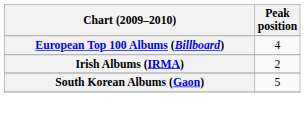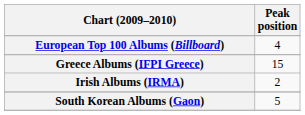 <table class="wikitable plainrowheaders sortable" style="text-align:center;">
 <tr>
 <th scope="col" style="width:21em;">Chart (2009–2010)</th>
 <th scope="col">Peak<br>position</th>
 </tr>
 <tr>
 </tr>
 <tr>
 </tr>
 <tr>
 </tr>
 <tr>
 </tr>
 <tr>
 </tr>
 <tr>
 <th scope="row"><a href='#'>European Top 100 Albums</a> (<em><a href='#'>Billboard</a></em>)</th>
 <td>4</td>
 </tr>
 <tr>
 </tr>
 <tr>
 </tr>
 <tr>
+<th scope="row">Greece Albums (<a href='#'>IFPI Greece</a>)</th>
+<td>15</td>
+</tr>
+<tr>
 <th scope="row">Irish Albums (<a href='#'>IRMA</a>)</th>
 <td>2</td>
 </tr>
 <tr>
 </tr>
 <tr>
 </tr>
 <tr>
 </tr>
 <tr>
 <th scope="row">South Korean Albums (<a href='#'>Gaon</a>)</th>
 <td>5</td>
 </tr>
 <tr>
 </tr>
 <tr>
 </tr>
 <tr>
 </tr>
 <tr>
 </tr>
 </table>
